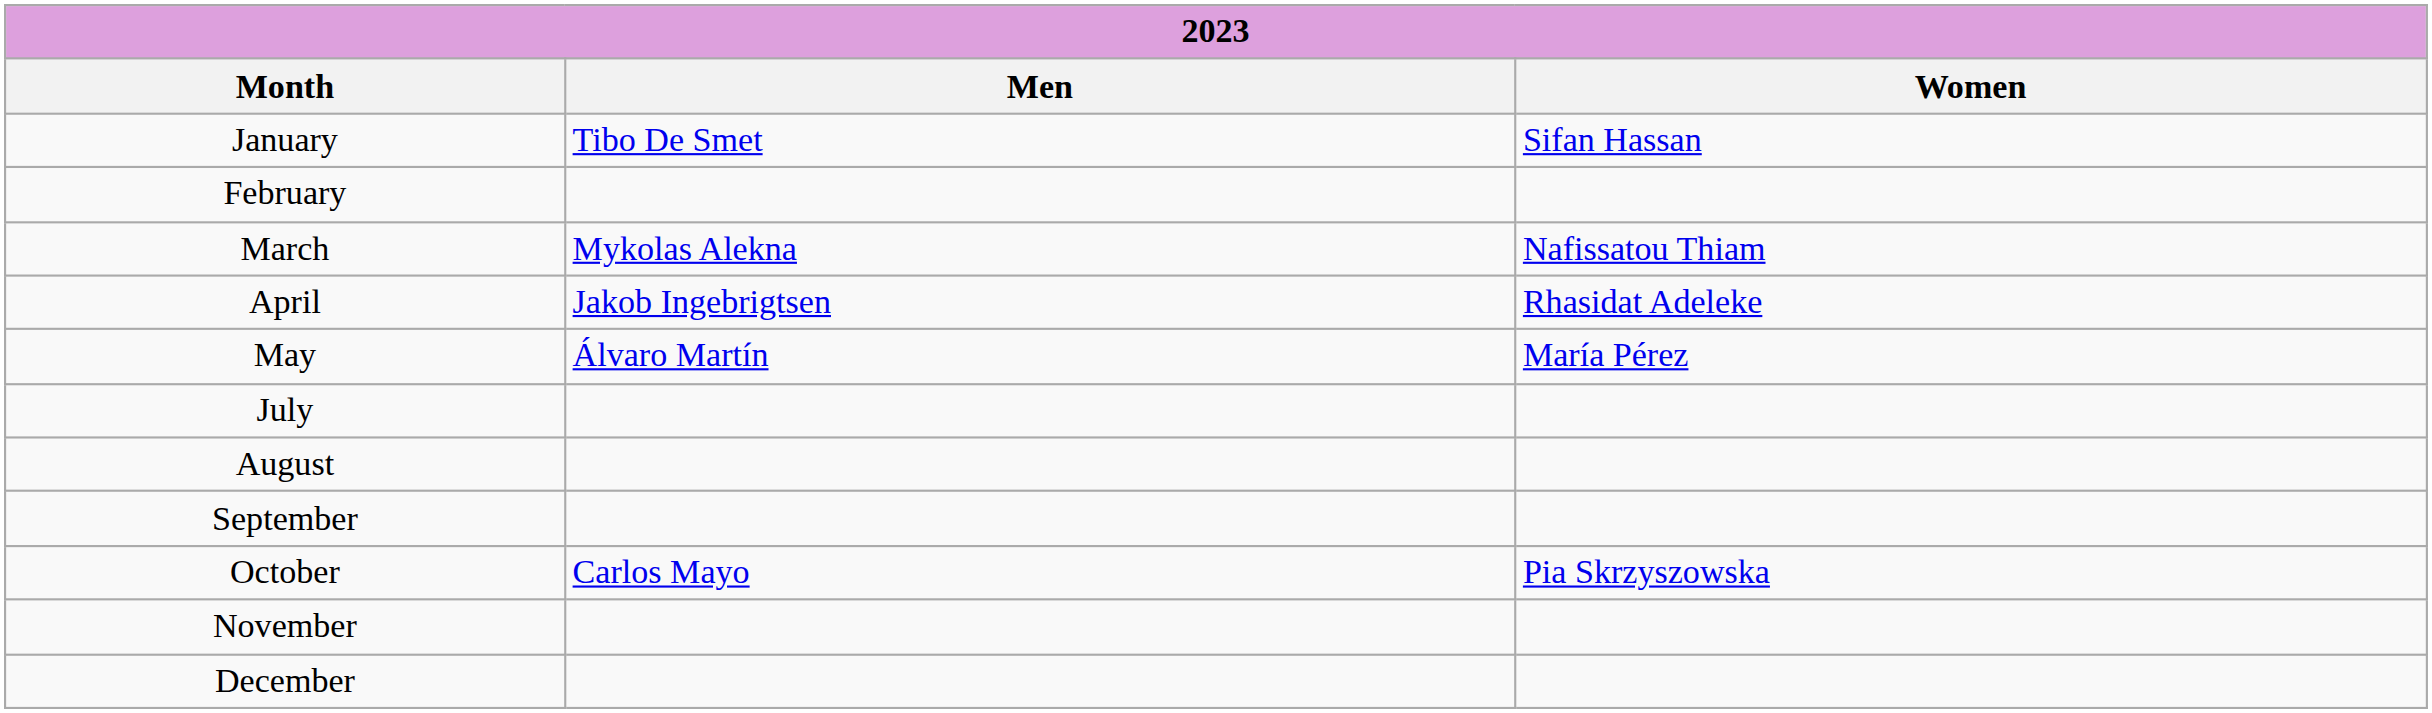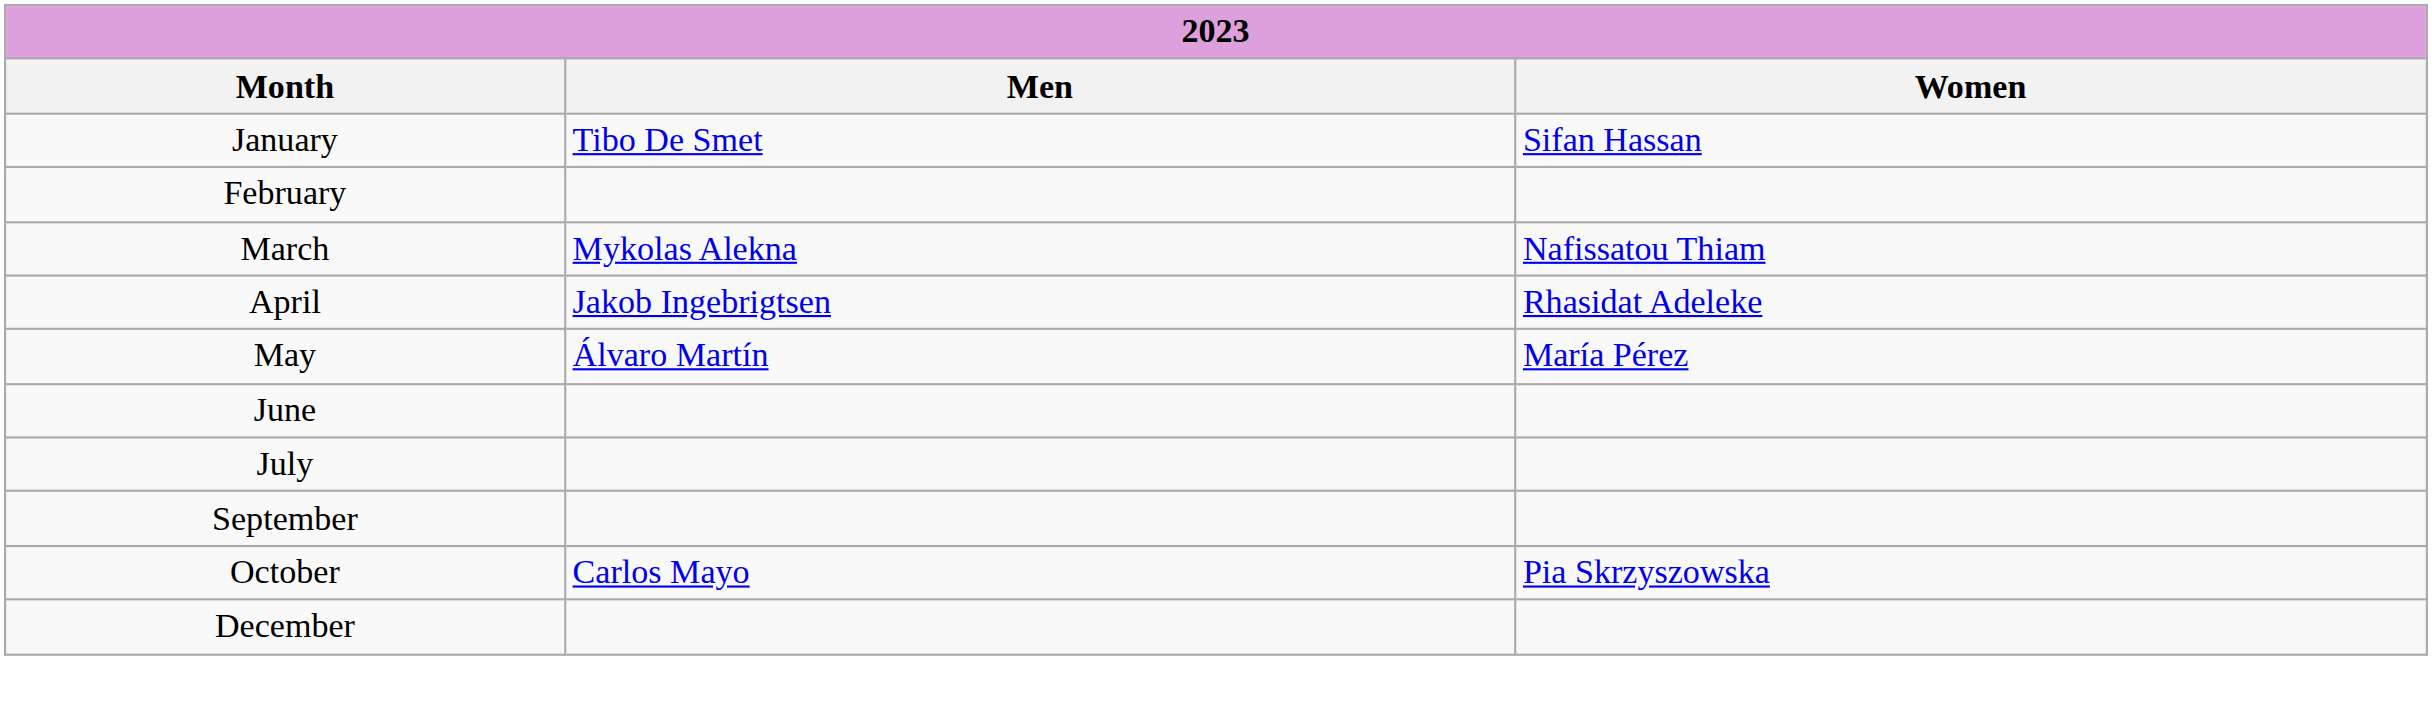 <table class="wikitable" width=90% style="font-size:100%; text-align:left;">
 <tr>
 <td colspan=3 bgcolor=plum align=center><strong>2023</strong></td>
 </tr>
 <tr>
 <th>Month</th>
 <th>Men</th>
 <th>Women</th>
 </tr>
 <tr>
 <td align=center>January</td>
 <td> <a href='#'>Tibo De Smet</a></td>
 <td> <a href='#'>Sifan Hassan</a></td>
 </tr>
 <tr>
 <td align=center>February</td>
 <td></td>
 <td></td>
 </tr>
 <tr>
 <td align=center>March</td>
 <td> <a href='#'>Mykolas Alekna</a></td>
 <td> <a href='#'>Nafissatou Thiam</a></td>
 </tr>
 <tr>
 <td align=center>April</td>
 <td> <a href='#'>Jakob Ingebrigtsen</a></td>
 <td> <a href='#'>Rhasidat Adeleke</a></td>
 </tr>
 <tr>
 <td align=center>May</td>
 <td> <a href='#'>Álvaro Martín</a></td>
 <td> <a href='#'>María Pérez</a></td>
 </tr>
 <tr>
-<td align=center>July</td>
+<td align=center>June</td>
 <td></td>
 <td></td>
 </tr>
 <tr>
-<td align=center>August</td>
+<td align=center>July</td>
 <td></td>
 <td></td>
 </tr>
 <tr>
 <td align=center>September</td>
 <td></td>
 <td></td>
 </tr>
 <tr>
 <td align=center>October</td>
 <td> <a href='#'>Carlos Mayo</a></td>
 <td> <a href='#'>Pia Skrzyszowska</a></td>
 </tr>
 <tr>
-<td align=center>November</td>
-<td></td>
-<td></td>
-</tr>
-<tr>
 <td align=center>December</td>
 <td></td>
 <td></td>
 </tr>
 </table>
